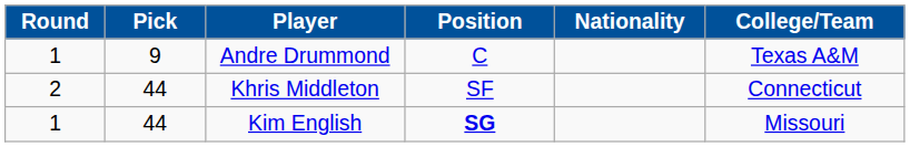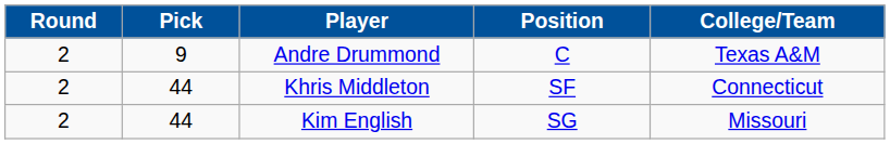 <table class="wikitable sortable sortable">
 <tr>
 <th style="background:#00519A; color:white" width="10%">Round</th>
 <th style="background:#00519A; color:white" width="10%">Pick</th>
 <th style="background:#00519A; color:white" width="20%">Player</th>
 <th style="background:#00519A; color:white" width="15%">Position</th>
-<th style="background:#00519A; color:white" width="15%">Nationality</th>
 <th style="background:#00519A; color:white" width="20%">College/Team</th>
 </tr>
 <tr style="text-align: center">
-<td>1</td>
+<td>2</td>
 <td>9</td>
 <td><a href='#'>Andre Drummond</a></td>
 <td><a href='#'>C</a></td>
-<td></td>
 <td><a href='#'>Texas A&M</a></td>
 </tr>
 <tr style="text-align: center">
 <td>2</td>
 <td>44</td>
 <td><a href='#'>Khris Middleton</a></td>
 <td><a href='#'>SF</a></td>
-<td></td>
 <td><a href='#'>Connecticut</a></td>
 </tr>
 <tr style="text-align: center">
-<td>1</td>
+<td>2</td>
 <td>44</td>
 <td><a href='#'>Kim English</a> </td>
-<td><strong><a href='#'>SG</a></strong></td>
-<td></td>
+<td><a href='#'>SG</a></td>
 <td><a href='#'>Missouri</a></td>
 </tr>
 </table>
